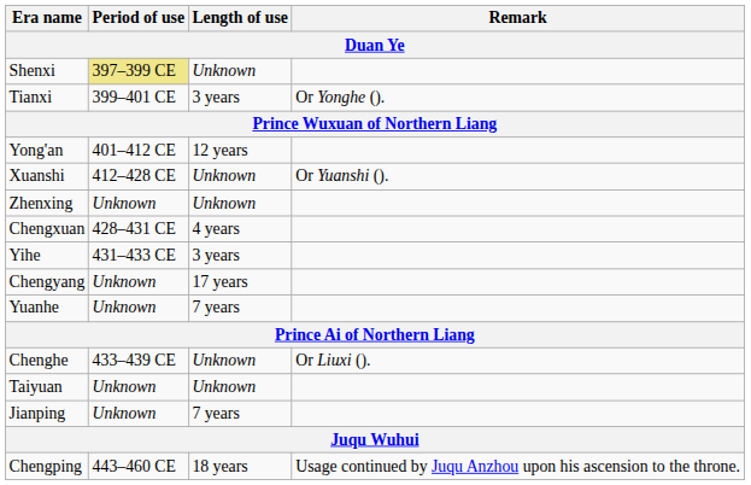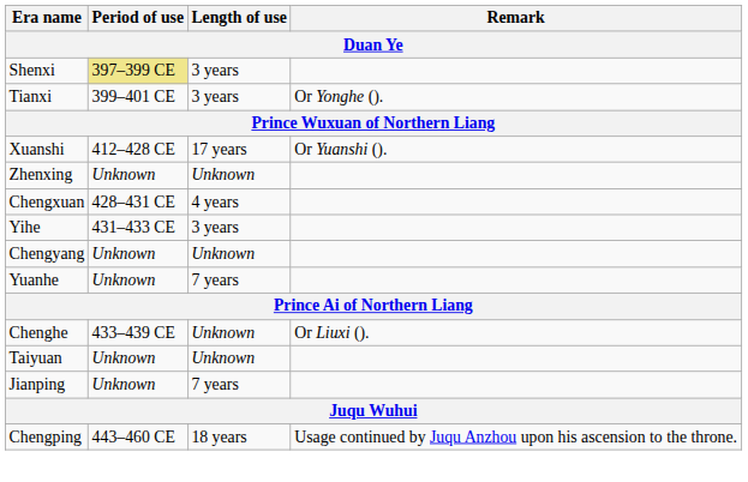 <table class="wikitable">
 <tr>
 <th>Era name</th>
 <th>Period of use</th>
 <th>Length of use</th>
 <th>Remark</th>
 </tr>
 <tr>
 <th colspan="4"><a href='#'>Duan Ye</a><br></th>
 </tr>
 <tr>
 <td>Shenxi<br></td>
 <td style="background: khaki;">397–399 CE</td>
-<td><em>Unknown</em></td>
+<td>3 years</td>
 <td></td>
 </tr>
 <tr>
 <td>Tianxi<br></td>
 <td>399–401 CE</td>
 <td>3 years</td>
 <td>Or <em>Yonghe</em> ().</td>
 </tr>
 <tr>
 <th colspan="4"><a href='#'>Prince Wuxuan of Northern Liang</a><br></th>
 </tr>
 <tr>
-<td>Yong'an<br></td>
-<td>401–412 CE</td>
-<td>12 years</td>
-<td></td>
-</tr>
-<tr>
 <td>Xuanshi<br></td>
 <td>412–428 CE</td>
-<td><em>Unknown</em></td>
+<td>17 years</td>
 <td>Or <em>Yuanshi</em> ().</td>
 </tr>
 <tr>
 <td>Zhenxing<br></td>
 <td><em>Unknown</em></td>
 <td><em>Unknown</em></td>
 <td></td>
 </tr>
 <tr>
 <td>Chengxuan<br></td>
 <td>428–431 CE</td>
 <td>4 years</td>
 <td></td>
 </tr>
 <tr>
 <td>Yihe<br></td>
 <td>431–433 CE</td>
 <td>3 years</td>
 <td></td>
 </tr>
 <tr>
 <td>Chengyang<br></td>
 <td><em>Unknown</em></td>
-<td>17 years</td>
+<td><em>Unknown</em></td>
 <td></td>
 </tr>
 <tr>
 <td>Yuanhe<br></td>
 <td><em>Unknown</em></td>
 <td>7 years</td>
 <td></td>
 </tr>
 <tr>
 <th colspan="4"><a href='#'>Prince Ai of Northern Liang</a><br></th>
 </tr>
 <tr>
 <td>Chenghe<br></td>
 <td>433–439 CE</td>
 <td><em>Unknown</em></td>
 <td>Or <em>Liuxi</em> ().</td>
 </tr>
 <tr>
 <td>Taiyuan<br></td>
 <td><em>Unknown</em></td>
 <td><em>Unknown</em></td>
 <td></td>
 </tr>
 <tr>
 <td>Jianping<br></td>
 <td><em>Unknown</em></td>
 <td>7 years</td>
 <td></td>
 </tr>
 <tr>
 <th colspan="4"><a href='#'>Juqu Wuhui</a><br></th>
 </tr>
 <tr>
 <td>Chengping<br></td>
 <td>443–460 CE</td>
 <td>18 years</td>
 <td>Usage continued by <a href='#'>Juqu Anzhou</a> upon his ascension to the throne.</td>
 </tr>
 </table>
